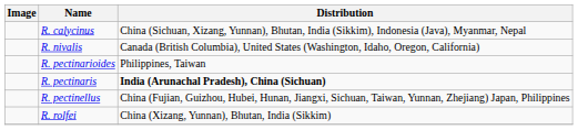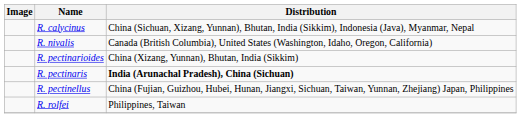 <table class="wikitable collapsible">
 <tr>
 <th>Image</th>
 <th>Name</th>
 <th>Distribution</th>
 </tr>
 <tr>
 <td></td>
 <td><em><a href='#'>R. calycinus</a></em> </td>
 <td>China (Sichuan, Xizang, Yunnan), Bhutan, India (Sikkim), Indonesia (Java), Myanmar, Nepal</td>
 </tr>
 <tr>
 <td></td>
 <td><em><a href='#'>R. nivalis</a></em> </td>
 <td>Canada (British Columbia), United States (Washington, Idaho, Oregon, California)</td>
 </tr>
 <tr>
 <td></td>
 <td><em><a href='#'>R. pectinarioides</a></em> </td>
-<td>Philippines, Taiwan</td>
+<td>China (Xizang, Yunnan), Bhutan, India (Sikkim)</td>
 </tr>
 <tr>
 <td></td>
 <td><em><a href='#'>R. pectinaris</a></em> </td>
 <td><strong>India (Arunachal Pradesh), China (Sichuan)</strong></td>
 </tr>
 <tr>
 <td></td>
 <td><em><a href='#'>R. pectinellus</a></em> </td>
 <td>China (Fujian, Guizhou, Hubei, Hunan, Jiangxi, Sichuan, Taiwan, Yunnan, Zhejiang) Japan, Philippines</td>
 </tr>
 <tr>
 <td></td>
 <td><em><a href='#'>R. rolfei</a></em> </td>
-<td>China (Xizang, Yunnan), Bhutan, India (Sikkim)</td>
+<td>Philippines, Taiwan</td>
 </tr>
 <tr>
 </tr>
 </table>
